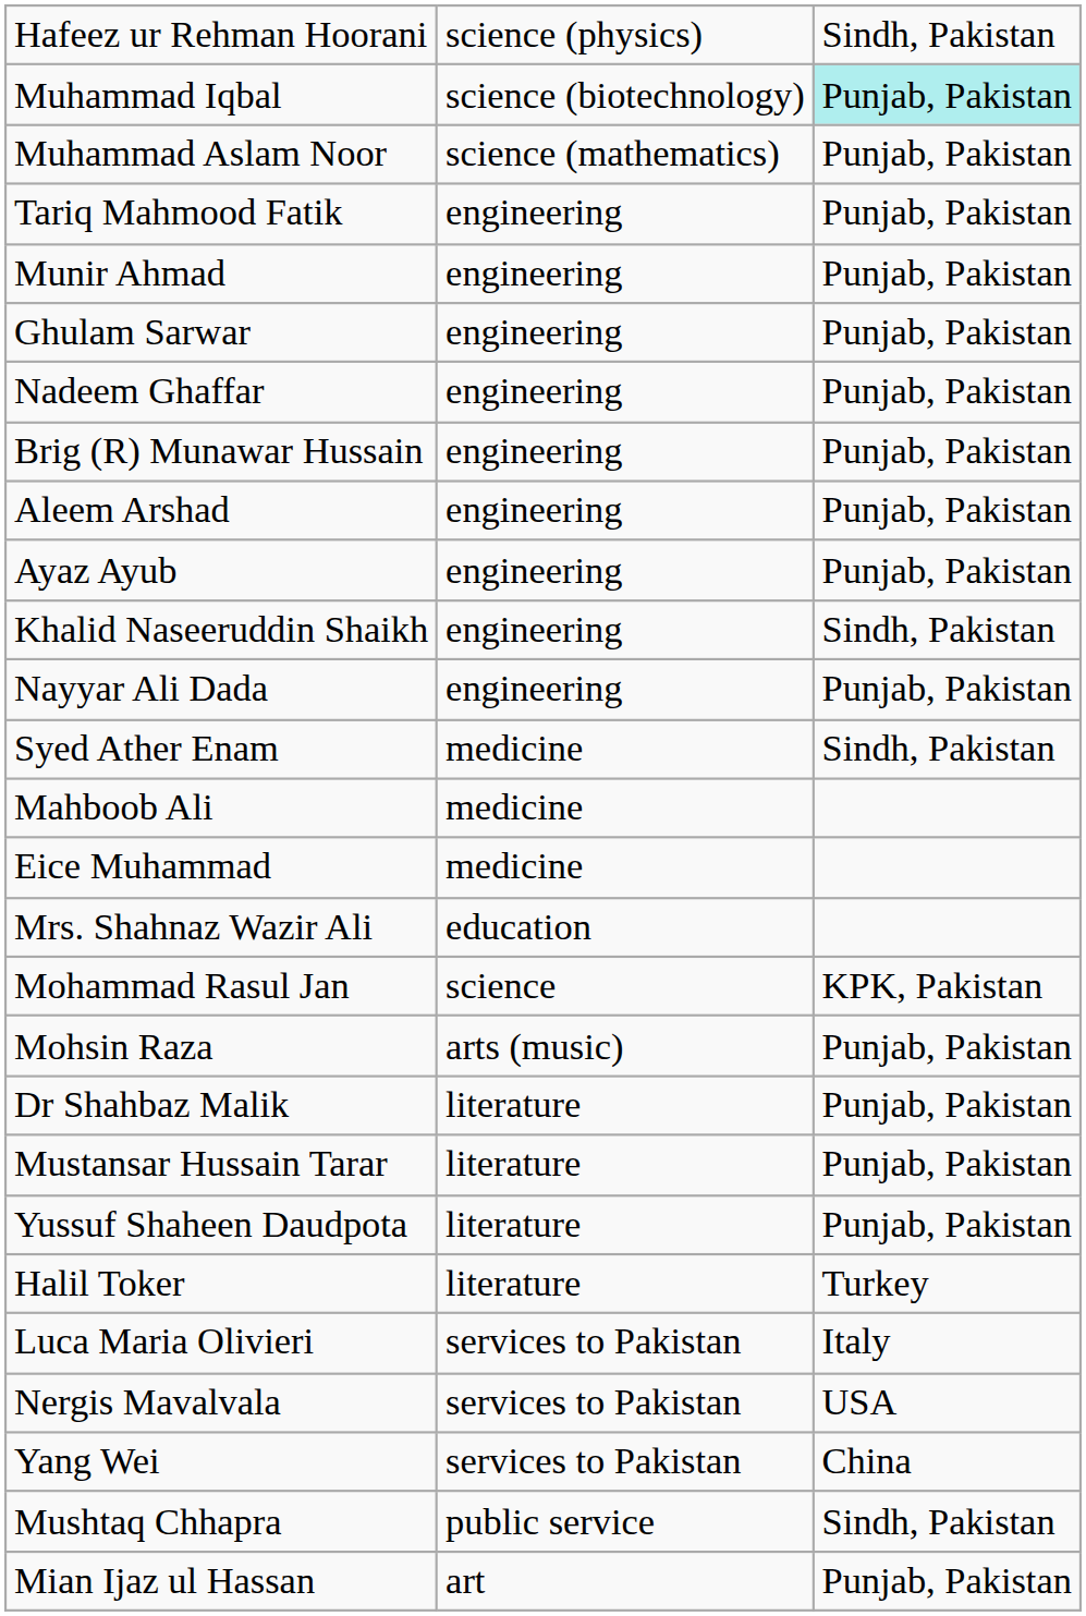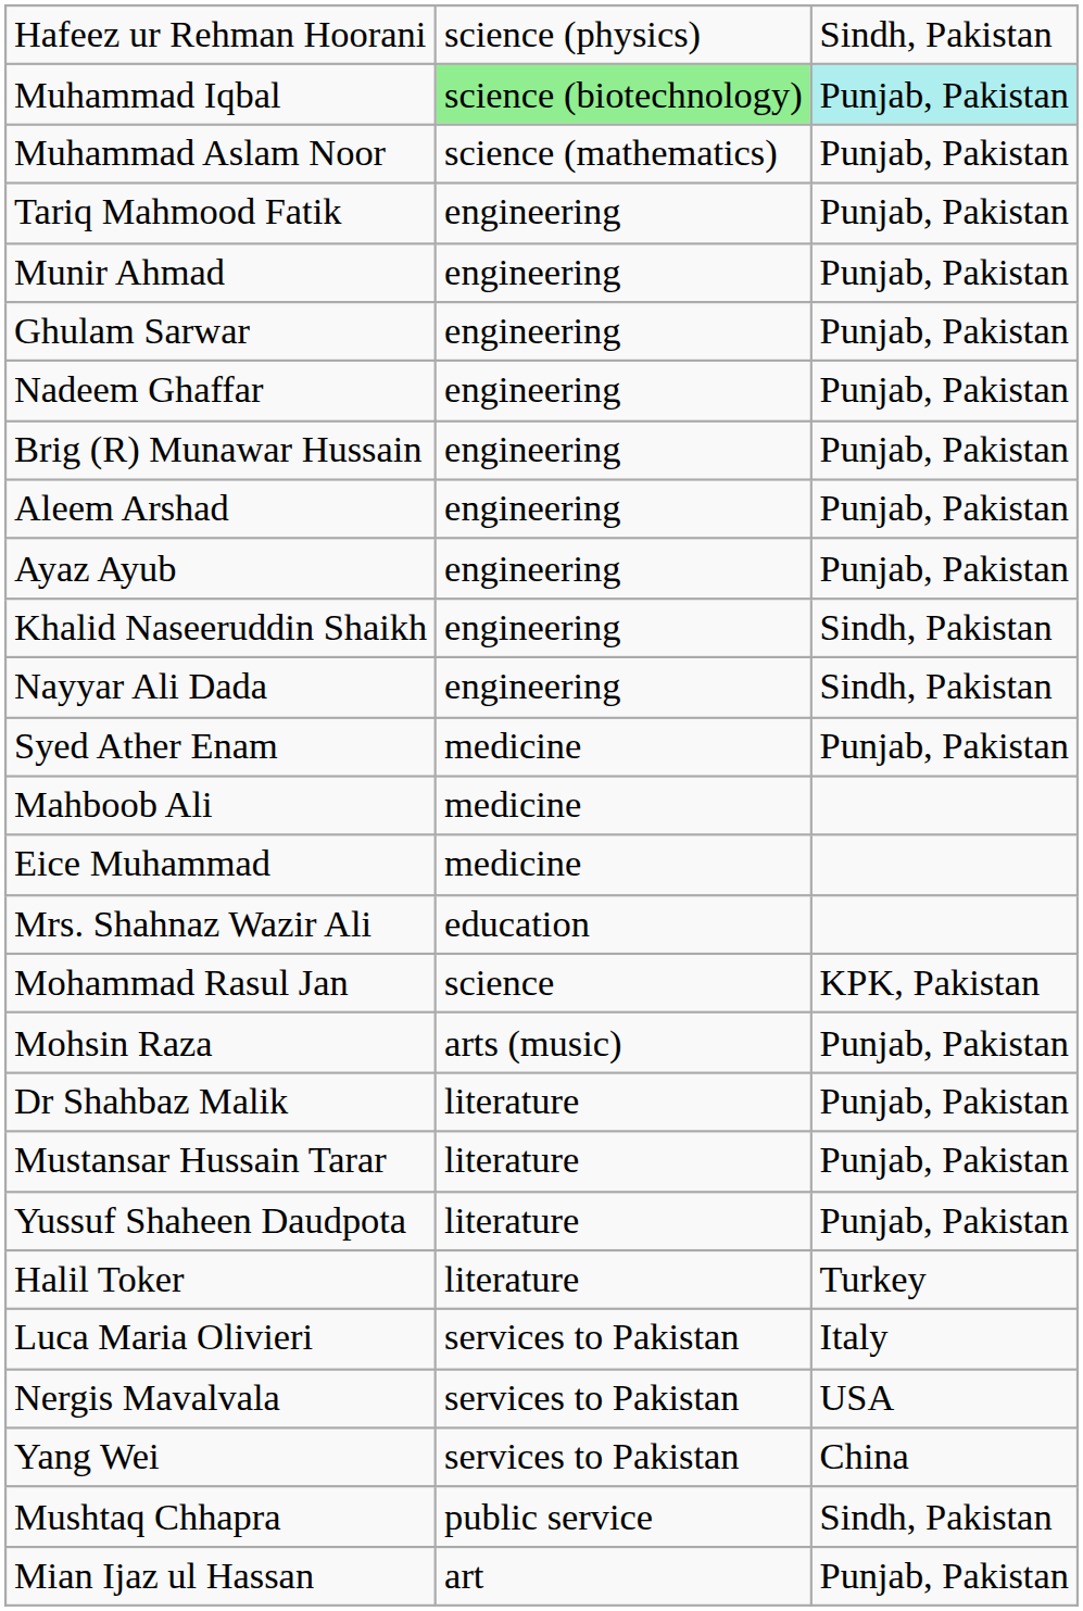 <table class="wikitable">
 <tr>
 <td>Hafeez ur Rehman Hoorani</td>
 <td>science (physics)</td>
 <td>Sindh, Pakistan</td>
 </tr>
 <tr>
 <td>Muhammad Iqbal</td>
-<td>science (biotechnology)</td>
+<td style="background: lightgreen;">science (biotechnology)</td>
 <td style="background: paleturquoise;">Punjab, Pakistan</td>
 </tr>
 <tr>
 <td>Muhammad Aslam  Noor</td>
 <td>science (mathematics)</td>
 <td>Punjab, Pakistan</td>
 </tr>
 <tr>
 <td>Tariq Mahmood Fatik</td>
 <td>engineering</td>
 <td>Punjab, Pakistan</td>
 </tr>
 <tr>
 <td>Munir Ahmad</td>
 <td>engineering</td>
 <td>Punjab, Pakistan</td>
 </tr>
 <tr>
 <td>Ghulam Sarwar</td>
 <td>engineering</td>
 <td>Punjab, Pakistan</td>
 </tr>
 <tr>
 <td>Nadeem Ghaffar</td>
 <td>engineering</td>
 <td>Punjab, Pakistan</td>
 </tr>
 <tr>
 <td>Brig (R) Munawar Hussain</td>
 <td>engineering</td>
 <td>Punjab, Pakistan</td>
 </tr>
 <tr>
 <td>Aleem Arshad</td>
 <td>engineering</td>
 <td>Punjab, Pakistan</td>
 </tr>
 <tr>
 <td>Ayaz Ayub</td>
 <td>engineering</td>
 <td>Punjab, Pakistan</td>
 </tr>
 <tr>
 <td>Khalid Naseeruddin  Shaikh</td>
 <td>engineering</td>
 <td>Sindh, Pakistan</td>
 </tr>
 <tr>
 <td>Nayyar Ali Dada</td>
 <td>engineering</td>
-<td>Punjab, Pakistan</td>
+<td>Sindh, Pakistan</td>
 </tr>
 <tr>
 <td>Syed Ather  Enam</td>
 <td>medicine</td>
-<td>Sindh, Pakistan</td>
+<td>Punjab, Pakistan</td>
 </tr>
 <tr>
 <td>Mahboob Ali</td>
 <td>medicine</td>
 <td></td>
 </tr>
 <tr>
 <td>Eice Muhammad</td>
 <td>medicine</td>
 <td></td>
 </tr>
 <tr>
 <td>Mrs. Shahnaz Wazir Ali</td>
 <td>education</td>
 <td></td>
 </tr>
 <tr>
 <td>Mohammad Rasul  Jan</td>
 <td>science</td>
 <td>KPK, Pakistan</td>
 </tr>
 <tr>
 <td>Mohsin Raza</td>
 <td>arts (music)</td>
 <td>Punjab, Pakistan</td>
 </tr>
 <tr>
 <td>Dr Shahbaz Malik</td>
 <td>literature</td>
 <td>Punjab, Pakistan</td>
 </tr>
 <tr>
 <td>Mustansar Hussain  Tarar</td>
 <td>literature</td>
 <td>Punjab, Pakistan</td>
 </tr>
 <tr>
 <td>Yussuf Shaheen  Daudpota</td>
 <td>literature</td>
 <td>Punjab, Pakistan</td>
 </tr>
 <tr>
 <td>Halil Toker</td>
 <td>literature</td>
 <td>Turkey</td>
 </tr>
 <tr>
 <td>Luca Maria Olivieri</td>
 <td>services to Pakistan</td>
 <td>Italy</td>
 </tr>
 <tr>
 <td>Nergis  Mavalvala</td>
 <td>services to Pakistan</td>
 <td>USA</td>
 </tr>
 <tr>
 <td>Yang Wei</td>
 <td>services to Pakistan</td>
 <td>China</td>
 </tr>
 <tr>
 <td>Mushtaq Chhapra</td>
 <td>public service</td>
 <td>Sindh, Pakistan</td>
 </tr>
 <tr>
 <td>Mian Ijaz ul Hassan</td>
 <td>art</td>
 <td>Punjab, Pakistan</td>
 </tr>
 </table>
